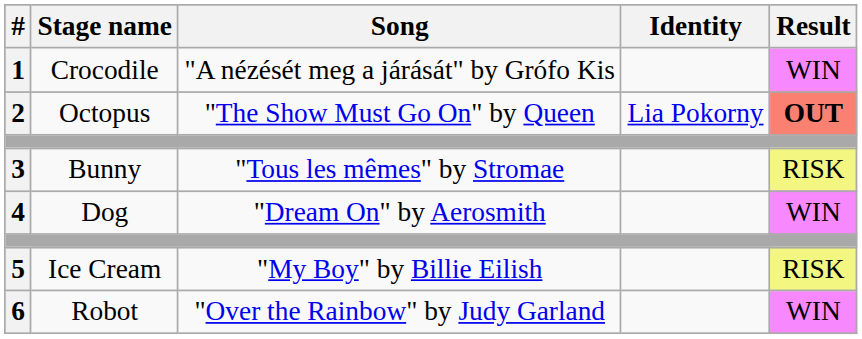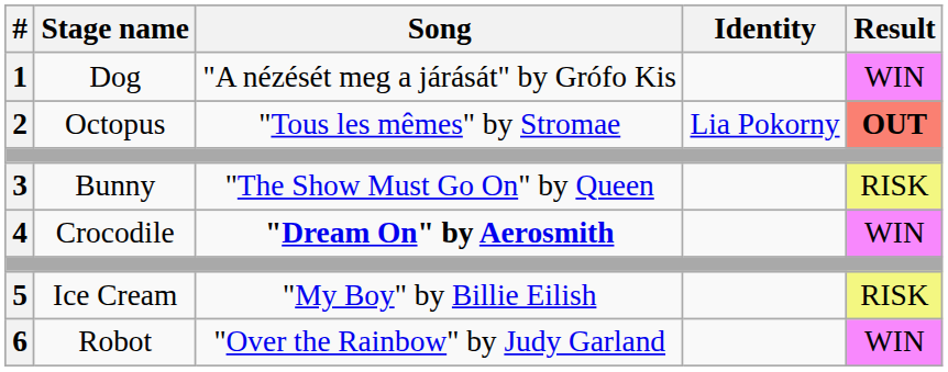 <table class="wikitable plainrowheaders" style="text-align: center">
 <tr>
 <th>#</th>
 <th>Stage name</th>
 <th>Song</th>
 <th>Identity</th>
 <th>Result</th>
 </tr>
 <tr>
 <th>1</th>
-<td>Crocodile</td>
+<td>Dog</td>
 <td>"A nézését meg a járását" by Grófo Kis</td>
 <td></td>
 <td bgcolor="F888FD">WIN</td>
 </tr>
 <tr>
 <th>2</th>
 <td>Octopus</td>
-<td>"<a href='#'>The Show Must Go On</a>" by <a href='#'>Queen</a></td>
+<td>"<a href='#'>Tous les mêmes</a>" by <a href='#'>Stromae</a></td>
 <td><a href='#'>Lia Pokorny</a></td>
 <td bgcolor="salmon"><strong>OUT</strong></td>
 </tr>
 <tr>
 <th colspan="5" style="background:darkgrey"></th>
 </tr>
 <tr>
 <th>3</th>
 <td>Bunny</td>
-<td>"<a href='#'>Tous les mêmes</a>" by <a href='#'>Stromae</a></td>
+<td>"<a href='#'>The Show Must Go On</a>" by <a href='#'>Queen</a></td>
 <td></td>
 <td bgcolor="F3F781">RISK</td>
 </tr>
 <tr>
 <th>4</th>
-<td>Dog</td>
-<td>"<a href='#'>Dream On</a>" by <a href='#'>Aerosmith</a></td>
+<td>Crocodile</td>
+<td><strong>"<a href='#'>Dream On</a>" by <a href='#'>Aerosmith</a></strong></td>
 <td></td>
 <td bgcolor="F888FD">WIN</td>
 </tr>
 <tr>
 <th colspan="5" style="background:darkgrey"></th>
 </tr>
 <tr>
 <th>5</th>
 <td>Ice Cream</td>
 <td>"<a href='#'>My Boy</a>" by <a href='#'>Billie Eilish</a></td>
 <td></td>
 <td bgcolor="F3F781">RISK</td>
 </tr>
 <tr>
 <th>6</th>
 <td>Robot</td>
 <td>"<a href='#'>Over the Rainbow</a>" by <a href='#'>Judy Garland</a></td>
 <td></td>
 <td bgcolor="F888FD">WIN</td>
 </tr>
 </table>
